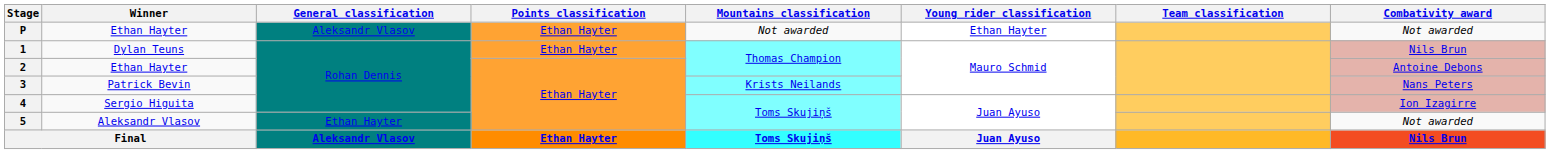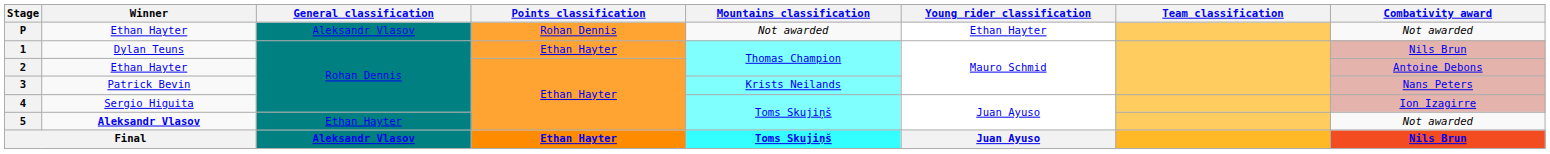 <table class=wikitable style="text-align: center; font-size:smaller;">
 <tr>
 <th style="width:2%;">Stage</th>
 <th style="width:14%;">Winner</th>
 <th style="width:14%;"><a href='#'>General classification</a><br></th>
 <th style="width:14%;"><a href='#'>Points classification</a><br></th>
 <th style="width:14%;"><a href='#'>Mountains classification</a><br></th>
 <th style="width:14%;"><a href='#'>Young rider classification</a><br></th>
 <th style="width:14%;"><a href='#'>Team classification</a><br></th>
 <th style="width:14%;"><a href='#'>Combativity award</a><br></th>
 </tr>
 <tr>
 <th>P</th>
 <td><a href='#'>Ethan Hayter</a></td>
 <td style="background:teal;"><a href='#'>Aleksandr Vlasov</a></td>
-<td style="background:#FFA333;"><a href='#'>Ethan Hayter</a></td>
+<td style="background:#FFA333;"><a href='#'>Rohan Dennis</a></td>
 <td><em>Not awarded</em></td>
 <td style="background:white;"><a href='#'>Ethan Hayter</a></td>
 <td style="background:#FFCD5F;"></td>
 <td><em>Not awarded</em></td>
 </tr>
 <tr>
 <th>1</th>
 <td><a href='#'>Dylan Teuns</a></td>
 <td style="background:teal;" rowspan="4"><a href='#'>Rohan Dennis</a></td>
 <td style="background:#FFA333;"><a href='#'>Ethan Hayter</a></td>
 <td style="background:#80FFFF;" rowspan="2"><a href='#'>Thomas Champion</a></td>
 <td style="background:white;" rowspan="3"><a href='#'>Mauro Schmid</a></td>
 <td style="background:#FFCD5F;" rowspan="3"></td>
 <td style="background:#E4B3AB;"><a href='#'>Nils Brun</a></td>
 </tr>
 <tr>
 <th>2</th>
 <td><a href='#'>Ethan Hayter</a></td>
 <td style="background:#FFA333;" rowspan="4"><a href='#'>Ethan Hayter</a></td>
 <td style="background:#E4B3AB;"><a href='#'>Antoine Debons</a></td>
 </tr>
 <tr>
 <th>3</th>
 <td><a href='#'>Patrick Bevin</a></td>
 <td style="background:#80FFFF;"><a href='#'>Krists Neilands</a></td>
 <td style="background:#E4B3AB;"><a href='#'>Nans Peters</a></td>
 </tr>
 <tr>
 <th>4</th>
 <td><a href='#'>Sergio Higuita</a></td>
 <td style="background:#80FFFF;" rowspan="2"><a href='#'>Toms Skujiņš</a></td>
 <td style="background:white;" rowspan="2"><a href='#'>Juan Ayuso</a></td>
 <td style="background:#FFCD5F;"></td>
 <td style="background:#E4B3AB;"><a href='#'>Ion Izagirre</a></td>
 </tr>
 <tr>
 <th>5</th>
-<td><a href='#'>Aleksandr Vlasov</a></td>
+<td><strong><a href='#'>Aleksandr Vlasov</a></strong></td>
 <td style="background:teal;"><a href='#'>Ethan Hayter</a></td>
 <td style="background:#FFCD5F;"></td>
 <td><em>Not awarded</em></td>
 </tr>
 <tr>
 <th colspan="2">Final</th>
 <th style="background:teal;"><a href='#'>Aleksandr Vlasov</a></th>
 <th style="background:#FF8C00;"><a href='#'>Ethan Hayter</a></th>
 <th style="background:#33FFFF;"><a href='#'>Toms Skujiņš</a></th>
 <th style="background:offwhite;"><a href='#'>Juan Ayuso</a></th>
 <th style="background:#FFB927;"></th>
 <th style="background:#f34c21;"><a href='#'>Nils Brun</a></th>
 </tr>
 </table>
